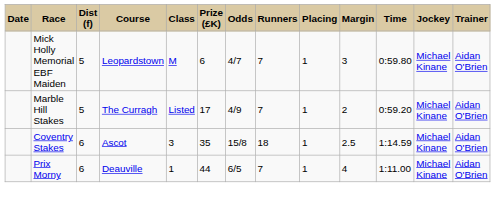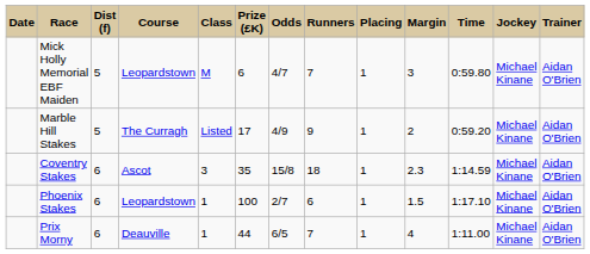 <table class = "wikitable sortable" | border="1" cellpadding="1" style="text-align:centre; margin-left:1em; float:centre; border-collapse: collapse; font-size:95%">
 <tr style="background:#dacaa4; text-align:center;">
 <th style="background:#dacaa4;">Date</th>
 <th style="background:#dacaa4;">Race</th>
 <th style="background:#dacaa4;">Dist (f)</th>
 <th style="background:#dacaa4;">Course</th>
 <th style="background:#dacaa4;">Class</th>
 <th style="background:#dacaa4;">Prize (£K)</th>
 <th style="background:#dacaa4;">Odds</th>
 <th style="background:#dacaa4;">Runners</th>
 <th style="background:#dacaa4;">Placing</th>
 <th style="background:#dacaa4;">Margin</th>
 <th style="background:#dacaa4;">Time</th>
 <th style="background:#dacaa4;">Jockey</th>
 <th style="background:#dacaa4;">Trainer</th>
 </tr>
 <tr>
 <td></td>
 <td>Mick Holly Memorial EBF Maiden</td>
 <td>5</td>
 <td><a href='#'>Leopardstown</a></td>
 <td><a href='#'>M</a></td>
 <td>6</td>
 <td>4/7</td>
 <td>7</td>
 <td>1</td>
 <td>3</td>
 <td>0:59.80</td>
 <td><a href='#'>Michael Kinane</a></td>
 <td><a href='#'>Aidan O'Brien</a></td>
 </tr>
 <tr>
 <td></td>
 <td>Marble Hill Stakes</td>
 <td>5</td>
 <td><a href='#'>The Curragh</a></td>
 <td><a href='#'>Listed</a></td>
 <td>17</td>
 <td>4/9</td>
-<td>7</td>
+<td>9</td>
 <td>1</td>
 <td>2</td>
 <td>0:59.20</td>
 <td><a href='#'>Michael Kinane</a></td>
 <td><a href='#'>Aidan O'Brien</a></td>
 </tr>
 <tr>
 <td></td>
 <td><a href='#'>Coventry Stakes</a></td>
 <td>6</td>
 <td><a href='#'>Ascot</a></td>
 <td>3</td>
 <td>35</td>
 <td>15/8</td>
 <td>18</td>
 <td>1</td>
-<td>2.5</td>
+<td>2.3</td>
 <td>1:14.59</td>
+<td><a href='#'>Michael Kinane</a></td>
+<td><a href='#'>Aidan O'Brien</a></td>
+</tr>
+<tr>
+<td></td>
+<td><a href='#'>Phoenix Stakes</a></td>
+<td>6</td>
+<td><a href='#'>Leopardstown</a></td>
+<td>1</td>
+<td>100</td>
+<td>2/7</td>
+<td>6</td>
+<td>1</td>
+<td>1.5</td>
+<td>1:17.10</td>
 <td><a href='#'>Michael Kinane</a></td>
 <td><a href='#'>Aidan O'Brien</a></td>
 </tr>
 <tr>
 <td></td>
 <td><a href='#'>Prix Morny</a></td>
 <td>6</td>
 <td><a href='#'>Deauville</a></td>
 <td>1</td>
 <td>44</td>
 <td>6/5</td>
 <td>7</td>
 <td>1</td>
 <td>4</td>
 <td>1:11.00</td>
 <td><a href='#'>Michael Kinane</a></td>
 <td><a href='#'>Aidan O'Brien</a></td>
 </tr>
 </table>
